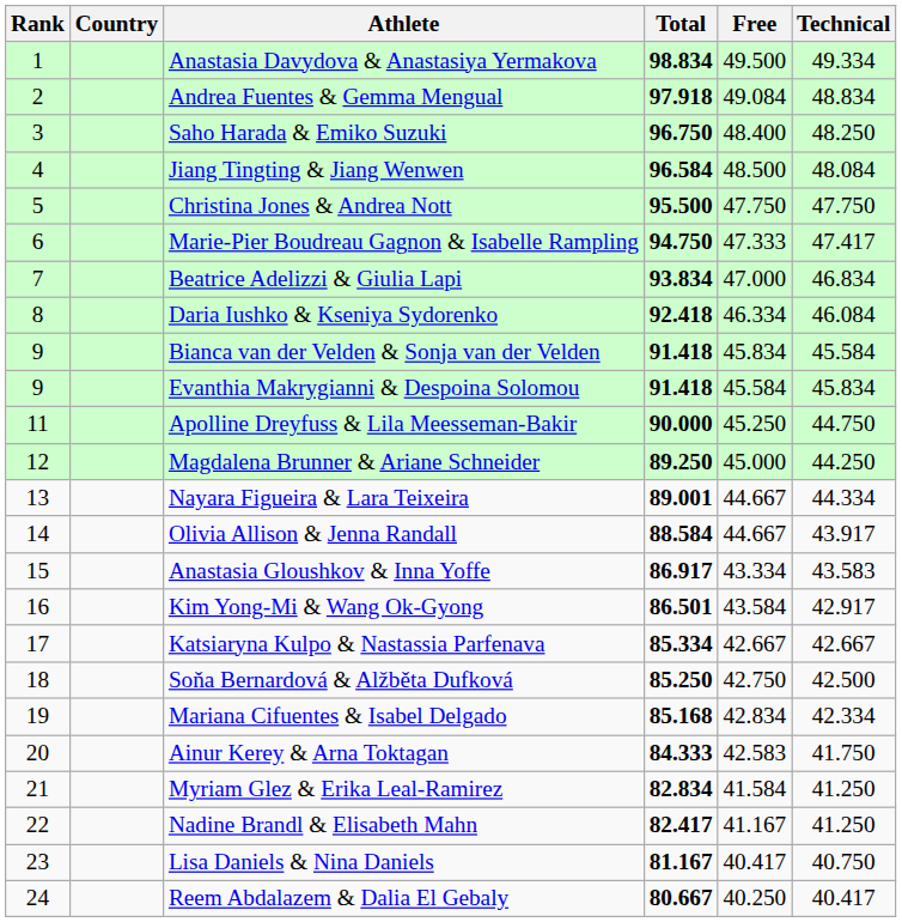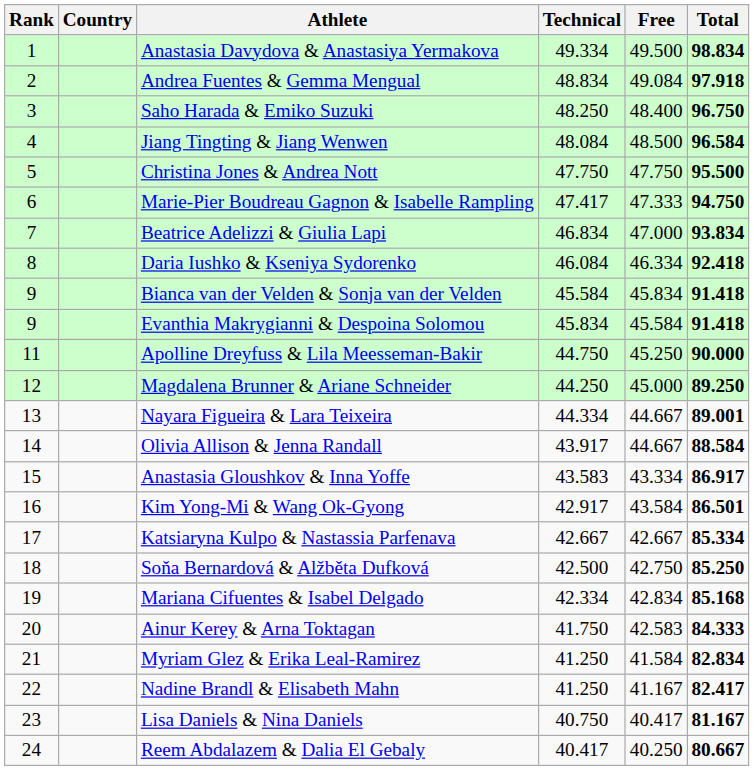 <table class="wikitable sortable" style="text-align:center">
 <tr>
 <th>Rank</th>
 <th>Country</th>
 <th>Athlete</th>
+<th>Technical</th>
+<th>Free</th>
 <th>Total</th>
-<th>Free</th>
-<th>Technical</th>
 </tr>
 <tr bgcolor=ccffcc>
 <td>1</td>
 <td align=left></td>
 <td align=left><a href='#'>Anastasia Davydova</a> & <a href='#'>Anastasiya Yermakova</a></td>
+<td>49.334</td>
+<td>49.500</td>
 <td><strong>98.834</strong></td>
-<td>49.500</td>
-<td>49.334</td>
 </tr>
 <tr bgcolor=ccffcc>
 <td>2</td>
 <td align=left></td>
 <td align=left><a href='#'>Andrea Fuentes</a> & <a href='#'>Gemma Mengual</a></td>
+<td>48.834</td>
+<td>49.084</td>
 <td><strong>97.918</strong></td>
-<td>49.084</td>
-<td>48.834</td>
 </tr>
 <tr bgcolor=ccffcc>
 <td>3</td>
 <td align=left></td>
 <td align=left><a href='#'>Saho Harada</a> & <a href='#'>Emiko Suzuki</a></td>
+<td>48.250</td>
+<td>48.400</td>
 <td><strong>96.750</strong></td>
-<td>48.400</td>
-<td>48.250</td>
 </tr>
 <tr bgcolor=ccffcc>
 <td>4</td>
 <td align=left></td>
 <td align=left><a href='#'>Jiang Tingting</a> & <a href='#'>Jiang Wenwen</a></td>
+<td>48.084</td>
+<td>48.500</td>
 <td><strong>96.584</strong></td>
-<td>48.500</td>
-<td>48.084</td>
 </tr>
 <tr bgcolor=ccffcc>
 <td>5</td>
 <td align=left></td>
 <td align=left><a href='#'>Christina Jones</a> & <a href='#'>Andrea Nott</a></td>
-<td><strong>95.500</strong></td>
 <td>47.750</td>
 <td>47.750</td>
+<td><strong>95.500</strong></td>
 </tr>
 <tr bgcolor=ccffcc>
 <td>6</td>
 <td align=left></td>
 <td align=left><a href='#'>Marie-Pier Boudreau Gagnon</a> & <a href='#'>Isabelle Rampling</a></td>
+<td>47.417</td>
+<td>47.333</td>
 <td><strong>94.750</strong></td>
-<td>47.333</td>
-<td>47.417</td>
 </tr>
 <tr bgcolor=ccffcc>
 <td>7</td>
 <td align=left></td>
 <td align=left><a href='#'>Beatrice Adelizzi</a> & <a href='#'>Giulia Lapi</a></td>
+<td>46.834</td>
+<td>47.000</td>
 <td><strong>93.834</strong></td>
-<td>47.000</td>
-<td>46.834</td>
 </tr>
 <tr bgcolor=ccffcc>
 <td>8</td>
 <td align=left></td>
 <td align=left><a href='#'>Daria Iushko</a> & <a href='#'>Kseniya Sydorenko</a></td>
+<td>46.084</td>
+<td>46.334</td>
 <td><strong>92.418</strong></td>
-<td>46.334</td>
-<td>46.084</td>
 </tr>
 <tr bgcolor=ccffcc>
 <td>9</td>
 <td align=left></td>
 <td align=left><a href='#'>Bianca van der Velden</a> & <a href='#'>Sonja van der Velden</a></td>
+<td>45.584</td>
+<td>45.834</td>
 <td><strong>91.418</strong></td>
-<td>45.834</td>
-<td>45.584</td>
 </tr>
 <tr bgcolor=ccffcc>
 <td>9</td>
 <td align=left></td>
 <td align=left><a href='#'>Evanthia Makrygianni</a> & <a href='#'>Despoina Solomou</a></td>
+<td>45.834</td>
+<td>45.584</td>
 <td><strong>91.418</strong></td>
-<td>45.584</td>
-<td>45.834</td>
 </tr>
 <tr bgcolor=ccffcc>
 <td>11</td>
 <td align=left></td>
 <td align=left><a href='#'>Apolline Dreyfuss</a> & <a href='#'>Lila Meesseman-Bakir</a></td>
+<td>44.750</td>
+<td>45.250</td>
 <td><strong>90.000</strong></td>
-<td>45.250</td>
-<td>44.750</td>
 </tr>
 <tr bgcolor=ccffcc>
 <td>12</td>
 <td align=left></td>
 <td align=left><a href='#'>Magdalena Brunner</a> & <a href='#'>Ariane Schneider</a></td>
+<td>44.250</td>
+<td>45.000</td>
 <td><strong>89.250</strong></td>
-<td>45.000</td>
-<td>44.250</td>
 </tr>
 <tr>
 <td>13</td>
 <td align=left></td>
 <td align=left><a href='#'>Nayara Figueira</a> & <a href='#'>Lara Teixeira</a></td>
+<td>44.334</td>
+<td>44.667</td>
 <td><strong>89.001</strong></td>
-<td>44.667</td>
-<td>44.334</td>
 </tr>
 <tr>
 <td>14</td>
 <td align=left></td>
 <td align=left><a href='#'>Olivia Allison</a> & <a href='#'>Jenna Randall</a></td>
+<td>43.917</td>
+<td>44.667</td>
 <td><strong>88.584</strong></td>
-<td>44.667</td>
-<td>43.917</td>
 </tr>
 <tr>
 <td>15</td>
 <td align=left></td>
 <td align=left><a href='#'>Anastasia Gloushkov</a> & <a href='#'>Inna Yoffe</a></td>
+<td>43.583</td>
+<td>43.334</td>
 <td><strong>86.917</strong></td>
-<td>43.334</td>
-<td>43.583</td>
 </tr>
 <tr>
 <td>16</td>
 <td align=left></td>
 <td align=left><a href='#'>Kim Yong-Mi</a> & <a href='#'>Wang Ok-Gyong</a></td>
+<td>42.917</td>
+<td>43.584</td>
 <td><strong>86.501</strong></td>
-<td>43.584</td>
-<td>42.917</td>
 </tr>
 <tr>
 <td>17</td>
 <td align=left></td>
 <td align=left><a href='#'>Katsiaryna Kulpo</a> & <a href='#'>Nastassia Parfenava</a></td>
-<td><strong>85.334</strong></td>
 <td>42.667</td>
 <td>42.667</td>
+<td><strong>85.334</strong></td>
 </tr>
 <tr>
 <td>18</td>
 <td align=left></td>
 <td align=left><a href='#'>Soňa Bernardová</a> & <a href='#'>Alžběta Dufková</a></td>
+<td>42.500</td>
+<td>42.750</td>
 <td><strong>85.250</strong></td>
-<td>42.750</td>
-<td>42.500</td>
 </tr>
 <tr>
 <td>19</td>
 <td align=left></td>
 <td align=left><a href='#'>Mariana Cifuentes</a> & <a href='#'>Isabel Delgado</a></td>
+<td>42.334</td>
+<td>42.834</td>
 <td><strong>85.168</strong></td>
-<td>42.834</td>
-<td>42.334</td>
 </tr>
 <tr>
 <td>20</td>
 <td align=left></td>
 <td align=left><a href='#'>Ainur Kerey</a> & <a href='#'>Arna Toktagan</a></td>
+<td>41.750</td>
+<td>42.583</td>
 <td><strong>84.333</strong></td>
-<td>42.583</td>
-<td>41.750</td>
 </tr>
 <tr>
 <td>21</td>
 <td align=left></td>
 <td align=left><a href='#'>Myriam Glez</a> & <a href='#'>Erika Leal-Ramirez</a></td>
+<td>41.250</td>
+<td>41.584</td>
 <td><strong>82.834</strong></td>
-<td>41.584</td>
-<td>41.250</td>
 </tr>
 <tr>
 <td>22</td>
 <td align=left></td>
 <td align=left><a href='#'>Nadine Brandl</a> & <a href='#'>Elisabeth Mahn</a></td>
+<td>41.250</td>
+<td>41.167</td>
 <td><strong>82.417</strong></td>
-<td>41.167</td>
-<td>41.250</td>
 </tr>
 <tr>
 <td>23</td>
 <td align=left></td>
 <td align=left><a href='#'>Lisa Daniels</a> & <a href='#'>Nina Daniels</a></td>
+<td>40.750</td>
+<td>40.417</td>
 <td><strong>81.167</strong></td>
-<td>40.417</td>
-<td>40.750</td>
 </tr>
 <tr>
 <td>24</td>
 <td align=left></td>
 <td align=left><a href='#'>Reem Abdalazem</a> & <a href='#'>Dalia El Gebaly</a></td>
+<td>40.417</td>
+<td>40.250</td>
 <td><strong>80.667</strong></td>
-<td>40.250</td>
-<td>40.417</td>
 </tr>
 </table>
